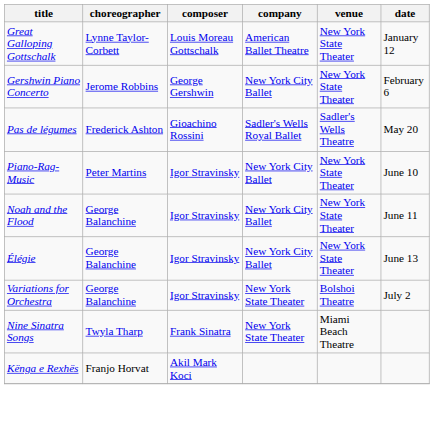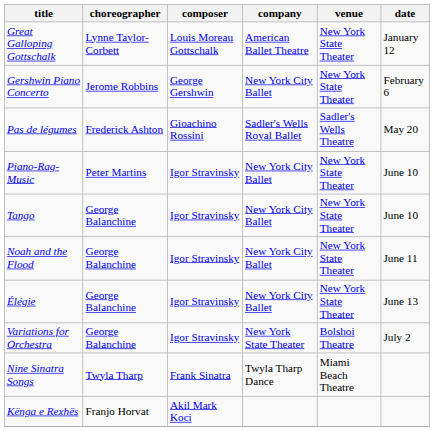 <table class="wikitable sortable">
 <tr>
 <th>title</th>
 <th>choreographer</th>
 <th>composer</th>
 <th>company</th>
 <th>venue</th>
 <th>date</th>
 </tr>
 <tr>
 <td><em><a href='#'>Great Galloping Gottschalk</a></em></td>
 <td><a href='#'>Lynne Taylor-Corbett</a></td>
 <td><a href='#'>Louis Moreau Gottschalk</a></td>
 <td><a href='#'>American Ballet Theatre</a></td>
 <td><a href='#'>New York State Theater</a></td>
 <td>January 12</td>
 </tr>
 <tr>
 <td><em><a href='#'>Gershwin Piano Concerto</a></em></td>
 <td><a href='#'>Jerome Robbins</a></td>
 <td><a href='#'>George Gershwin</a></td>
 <td><a href='#'>New York City Ballet</a></td>
 <td><a href='#'>New York State Theater</a></td>
 <td>February 6</td>
 </tr>
 <tr>
 <td><em><a href='#'>Pas de légumes</a></em></td>
 <td><a href='#'>Frederick Ashton</a></td>
 <td><a href='#'>Gioachino Rossini</a></td>
 <td><a href='#'>Sadler's Wells Royal Ballet</a></td>
 <td><a href='#'>Sadler's Wells Theatre</a></td>
 <td>May 20</td>
 </tr>
 <tr>
 <td><em><a href='#'>Piano-Rag-Music</a></em></td>
 <td><a href='#'>Peter Martins</a></td>
 <td><a href='#'>Igor Stravinsky</a></td>
 <td><a href='#'>New York City Ballet</a></td>
 <td><a href='#'>New York State Theater</a></td>
 <td>June 10</td>
 </tr>
 <tr>
+<td><em><a href='#'>Tango</a></em></td>
+<td><a href='#'>George Balanchine</a></td>
+<td><a href='#'>Igor Stravinsky</a></td>
+<td><a href='#'>New York City Ballet</a></td>
+<td><a href='#'>New York State Theater</a></td>
+<td>June 10</td>
+</tr>
+<tr>
 <td><em><a href='#'>Noah and the Flood</a></em></td>
 <td><a href='#'>George Balanchine</a></td>
 <td><a href='#'>Igor Stravinsky</a></td>
 <td><a href='#'>New York City Ballet</a></td>
 <td><a href='#'>New York State Theater</a></td>
 <td>June 11</td>
 </tr>
 <tr>
 <td><em><a href='#'>Élégie</a></em></td>
 <td><a href='#'>George Balanchine</a></td>
 <td><a href='#'>Igor Stravinsky</a></td>
 <td><a href='#'>New York City Ballet</a></td>
 <td><a href='#'>New York State Theater</a></td>
 <td>June 13</td>
 </tr>
 <tr>
 <td><em><a href='#'>Variations for Orchestra</a></em></td>
 <td><a href='#'>George Balanchine</a></td>
 <td><a href='#'>Igor Stravinsky</a></td>
 <td><a href='#'>New York State Theater</a></td>
 <td><a href='#'>Bolshoi Theatre</a></td>
 <td>July 2</td>
 </tr>
 <tr>
 <td><em><a href='#'>Nine Sinatra Songs</a></em></td>
 <td><a href='#'>Twyla Tharp</a></td>
 <td><a href='#'>Frank Sinatra</a></td>
-<td><a href='#'>New York State Theater</a></td>
+<td>Twyla Tharp Dance</td>
 <td>Miami Beach Theatre</td>
 </tr>
 <tr>
 <td><em><a href='#'>Kënga e Rexhës</a></em></td>
 <td>Franjo Horvat</td>
 <td><a href='#'>Akil Mark Koci</a></td>
 <td></td>
 <td></td>
 <td></td>
 </tr>
 <tr>
 </tr>
 </table>
